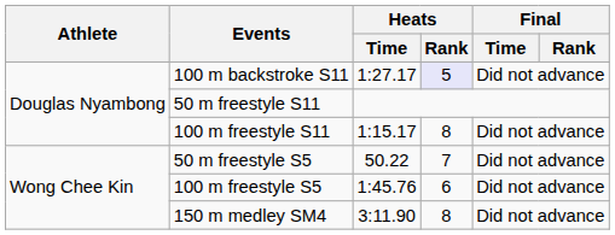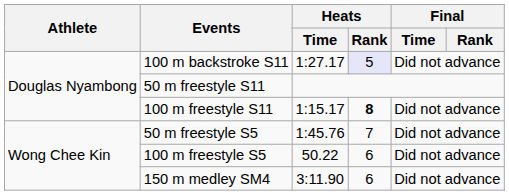 <table class="wikitable" style="font-size:90%">
 <tr>
 <th rowspan="2">Athlete</th>
 <th rowspan="2">Events</th>
 <th colspan="2">Heats</th>
 <th colspan="2">Final</th>
 </tr>
 <tr>
 <th>Time</th>
 <th>Rank</th>
 <th>Time</th>
 <th>Rank</th>
 </tr>
 <tr align="center">
 <td rowspan="3" align="left">Douglas Nyambong</td>
 <td align="left">100 m backstroke S11</td>
 <td>1:27.17</td>
 <td style="background: lavender;">5</td>
 <td colspan="2">Did not advance</td>
 </tr>
 <tr align="center">
 <td align="left">50 m freestyle S11</td>
 <td colspan="4"></td>
 </tr>
 <tr align="center">
 <td align="left">100 m freestyle S11</td>
 <td align="center">1:15.17</td>
-<td align="center">8</td>
+<td align="center"><strong>8</strong></td>
 <td colspan="2" align="center">Did not advance</td>
 </tr>
 <tr>
 <td rowspan="3">Wong Chee Kin</td>
 <td>50 m freestyle S5</td>
-<td align="center">50.22</td>
+<td align="center">1:45.76</td>
 <td align="center">7</td>
 <td colspan="2" align="center">Did not advance</td>
 </tr>
 <tr>
 <td>100 m freestyle S5</td>
-<td align="center">1:45.76</td>
+<td align="center">50.22</td>
 <td align="center">6</td>
 <td colspan="2" align="center">Did not advance</td>
 </tr>
 <tr>
 <td>150 m medley SM4</td>
 <td align="center">3:11.90</td>
-<td align="center">8</td>
+<td align="center">6</td>
 <td colspan="2" align="center">Did not advance</td>
 </tr>
 </table>
